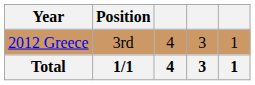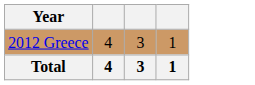 <table class="wikitable" style="text-align: center;">
 <tr>
 <th>Year</th>
-<th>Position</th>
 <th width=25px></th>
 <th width=25px></th>
 <th width=25px></th>
 </tr>
 <tr bgcolor="#cc9966">
 <td style="text-align: left;"> <a href='#'>2012 Greece</a></td>
-<td>3rd </td>
 <td>4</td>
 <td>3</td>
 <td>1</td>
 </tr>
 <tr>
 <th>Total</th>
-<th>1/1</th>
 <th>4</th>
 <th>3</th>
 <th>1</th>
 </tr>
 </table>
